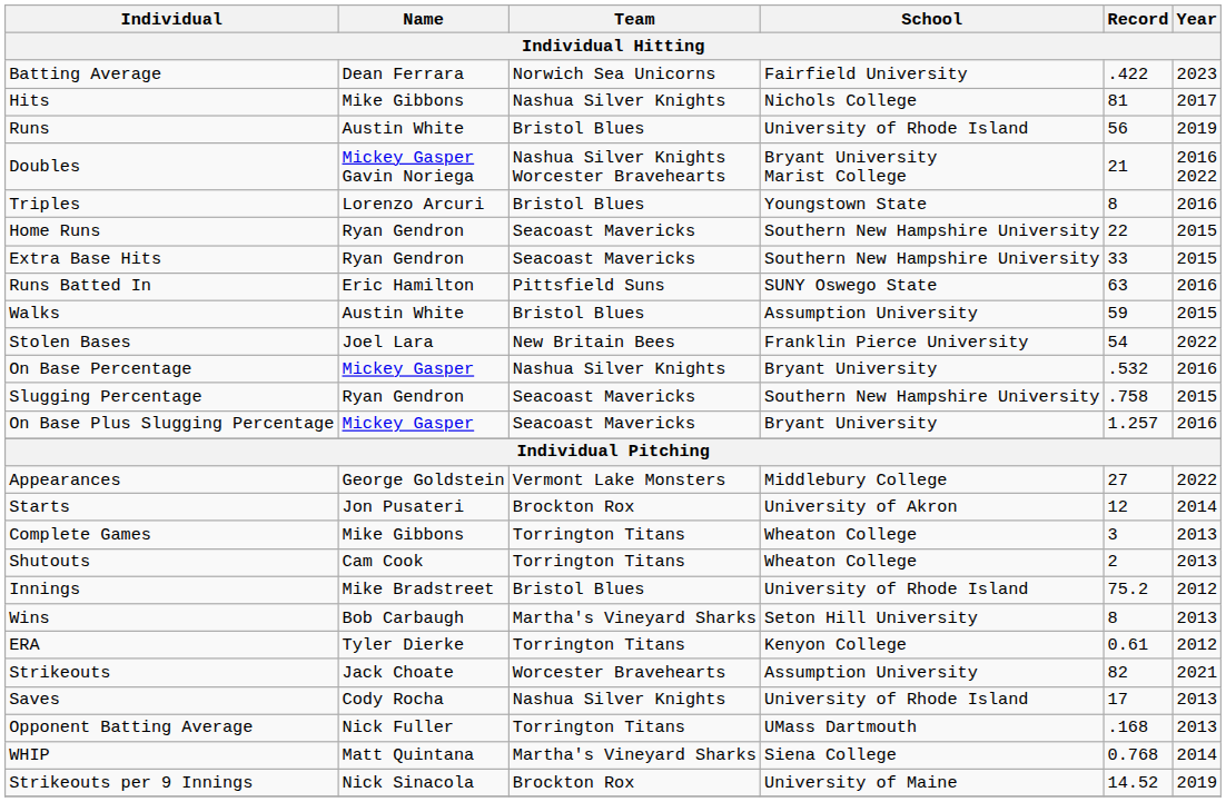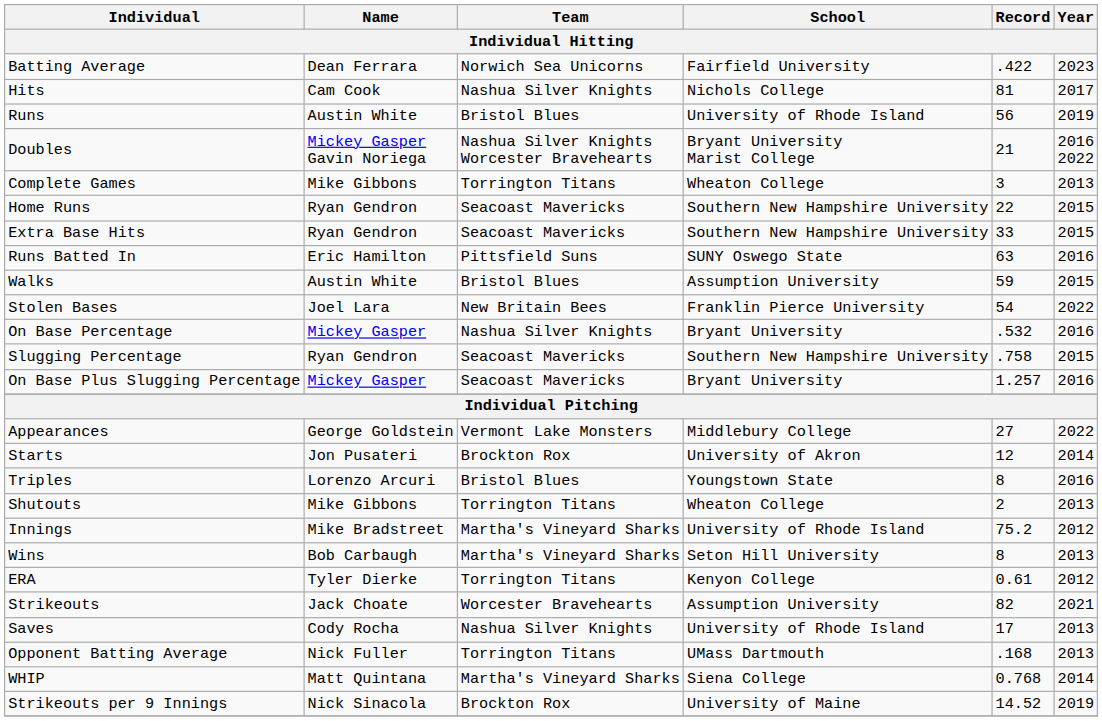 <table class="wikitable">
 <tr>
 <th>Individual</th>
 <th>Name</th>
 <th>Team</th>
 <th>School</th>
 <th>Record</th>
 <th>Year</th>
 </tr>
 <tr>
 <th colspan="6">Individual Hitting</th>
 </tr>
 <tr>
 <td>Batting Average</td>
 <td>Dean Ferrara</td>
 <td>Norwich Sea Unicorns</td>
 <td>Fairfield University</td>
 <td>.422</td>
 <td>2023</td>
 </tr>
 <tr>
 <td>Hits</td>
-<td>Mike Gibbons</td>
+<td>Cam Cook</td>
 <td>Nashua Silver Knights</td>
 <td>Nichols College</td>
 <td>81</td>
 <td>2017</td>
 </tr>
 <tr>
 <td>Runs</td>
 <td>Austin White</td>
 <td>Bristol Blues</td>
 <td>University of Rhode Island</td>
 <td>56</td>
 <td>2019</td>
 </tr>
 <tr>
 <td>Doubles</td>
 <td><a href='#'>Mickey Gasper</a><br>Gavin Noriega</td>
 <td>Nashua Silver Knights<br>Worcester Bravehearts</td>
 <td>Bryant University<br>Marist College</td>
 <td>21</td>
 <td>2016<br>2022</td>
 </tr>
 <tr>
-<td>Triples</td>
-<td>Lorenzo Arcuri</td>
-<td>Bristol Blues</td>
-<td>Youngstown State</td>
-<td>8</td>
-<td>2016</td>
+<td>Complete Games</td>
+<td>Mike Gibbons</td>
+<td>Torrington Titans</td>
+<td>Wheaton College</td>
+<td>3</td>
+<td>2013</td>
 </tr>
 <tr>
 <td>Home Runs</td>
 <td>Ryan Gendron</td>
 <td>Seacoast Mavericks</td>
 <td>Southern New Hampshire University</td>
 <td>22</td>
 <td>2015</td>
 </tr>
 <tr>
 <td>Extra Base Hits</td>
 <td>Ryan Gendron</td>
 <td>Seacoast Mavericks</td>
 <td>Southern New Hampshire University</td>
 <td>33</td>
 <td>2015</td>
 </tr>
 <tr>
 <td>Runs Batted In</td>
 <td>Eric Hamilton</td>
 <td>Pittsfield Suns</td>
 <td>SUNY Oswego State</td>
 <td>63</td>
 <td>2016</td>
 </tr>
 <tr>
 <td>Walks</td>
 <td>Austin White</td>
 <td>Bristol Blues</td>
 <td>Assumption University</td>
 <td>59</td>
 <td>2015</td>
 </tr>
 <tr>
 <td>Stolen Bases</td>
 <td>Joel Lara</td>
 <td>New Britain Bees</td>
 <td>Franklin Pierce University</td>
 <td>54</td>
 <td>2022</td>
 </tr>
 <tr>
 <td>On Base Percentage</td>
 <td><a href='#'>Mickey Gasper</a></td>
 <td>Nashua Silver Knights</td>
 <td>Bryant University</td>
 <td>.532</td>
 <td>2016</td>
 </tr>
 <tr>
 <td>Slugging Percentage</td>
 <td>Ryan Gendron</td>
 <td>Seacoast Mavericks</td>
 <td>Southern New Hampshire University</td>
 <td>.758</td>
 <td>2015</td>
 </tr>
 <tr>
 <td>On Base Plus Slugging Percentage</td>
 <td><a href='#'>Mickey Gasper</a></td>
 <td>Seacoast Mavericks</td>
 <td>Bryant University</td>
 <td>1.257</td>
 <td>2016</td>
 </tr>
 <tr>
 </tr>
 <tr>
 <th colspan="6">Individual Pitching</th>
 </tr>
 <tr>
 <td>Appearances</td>
 <td>George Goldstein</td>
 <td>Vermont Lake Monsters</td>
 <td>Middlebury College</td>
 <td>27</td>
 <td>2022</td>
 </tr>
 <tr>
 <td>Starts</td>
 <td>Jon Pusateri</td>
 <td>Brockton Rox</td>
 <td>University of Akron</td>
 <td>12</td>
 <td>2014</td>
 </tr>
 <tr>
-<td>Complete Games</td>
-<td>Mike Gibbons</td>
-<td>Torrington Titans</td>
-<td>Wheaton College</td>
-<td>3</td>
-<td>2013</td>
+<td>Triples</td>
+<td>Lorenzo Arcuri</td>
+<td>Bristol Blues</td>
+<td>Youngstown State</td>
+<td>8</td>
+<td>2016</td>
 </tr>
 <tr>
 <td>Shutouts</td>
-<td>Cam Cook</td>
+<td>Mike Gibbons</td>
 <td>Torrington Titans</td>
 <td>Wheaton College</td>
 <td>2</td>
 <td>2013</td>
 </tr>
 <tr>
 <td>Innings</td>
 <td>Mike Bradstreet</td>
-<td>Bristol Blues</td>
+<td>Martha's Vineyard Sharks</td>
 <td>University of Rhode Island</td>
 <td>75.2</td>
 <td>2012</td>
 </tr>
 <tr>
 <td>Wins</td>
 <td>Bob Carbaugh</td>
 <td>Martha's Vineyard Sharks</td>
 <td>Seton Hill University</td>
 <td>8</td>
 <td>2013</td>
 </tr>
 <tr>
 <td>ERA</td>
 <td>Tyler Dierke</td>
 <td>Torrington Titans</td>
 <td>Kenyon College</td>
 <td>0.61</td>
 <td>2012</td>
 </tr>
 <tr>
 <td>Strikeouts</td>
 <td>Jack Choate</td>
 <td>Worcester Bravehearts</td>
 <td>Assumption University</td>
 <td>82</td>
 <td>2021</td>
 </tr>
 <tr>
 <td>Saves</td>
 <td>Cody Rocha</td>
 <td>Nashua Silver Knights</td>
 <td>University of Rhode Island</td>
 <td>17</td>
 <td>2013</td>
 </tr>
 <tr>
 <td>Opponent Batting Average</td>
 <td>Nick Fuller</td>
 <td>Torrington Titans</td>
 <td>UMass Dartmouth</td>
 <td>.168</td>
 <td>2013</td>
 </tr>
 <tr>
 <td>WHIP</td>
 <td>Matt Quintana</td>
 <td>Martha's Vineyard Sharks</td>
 <td>Siena College</td>
 <td>0.768</td>
 <td>2014</td>
 </tr>
 <tr>
 <td>Strikeouts per 9 Innings</td>
 <td>Nick Sinacola</td>
 <td>Brockton Rox</td>
 <td>University of Maine</td>
 <td>14.52</td>
 <td>2019</td>
 </tr>
 <tr>
 </tr>
 </table>
